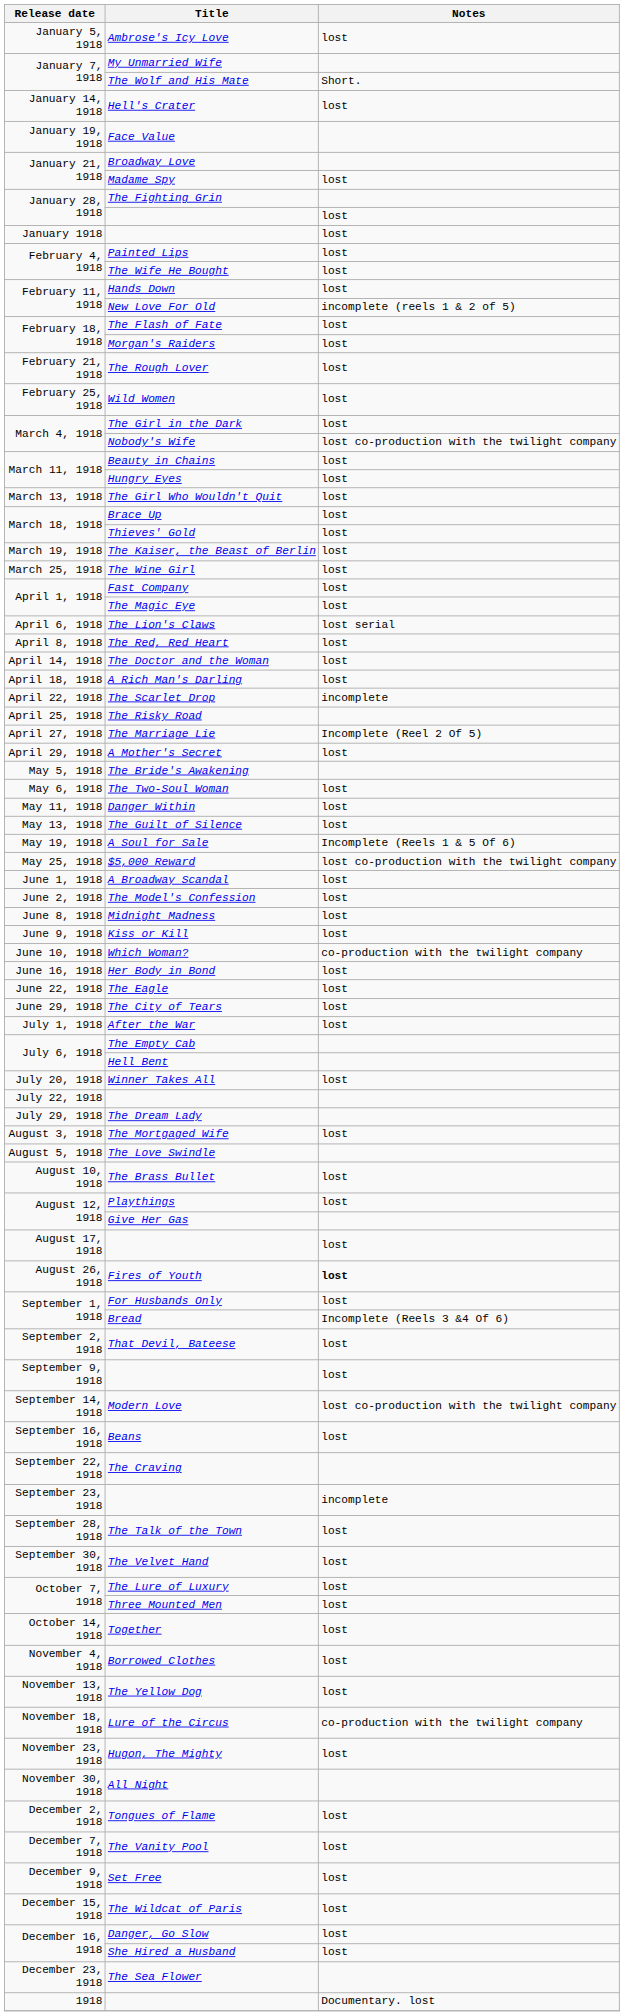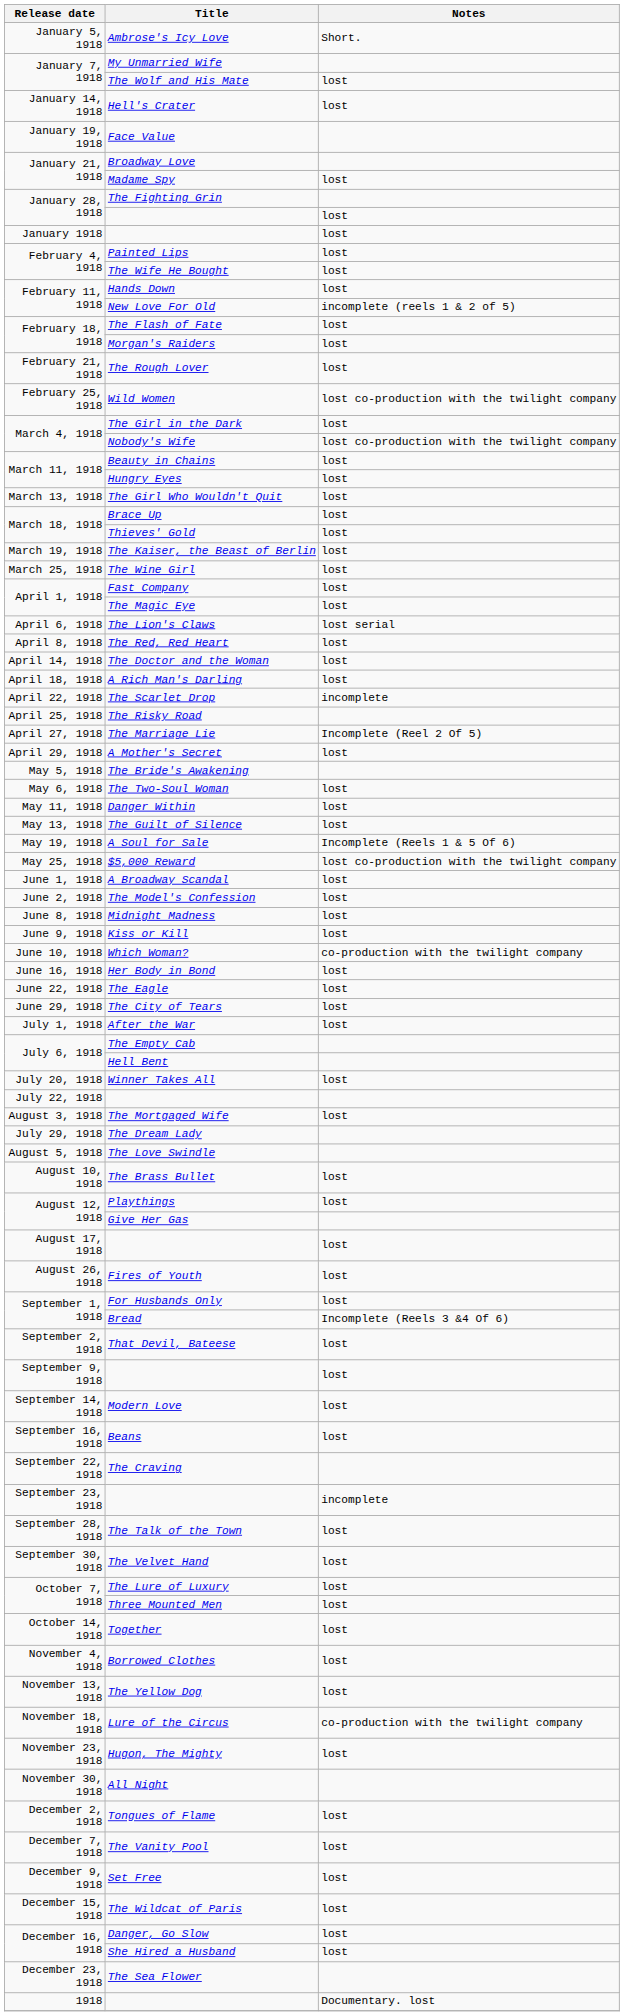 <table class="wikitable sortable">
 <tr>
 <th style="width:111px;">Release date</th>
 <th>Title</th>
 <th>Notes</th>
 </tr>
 <tr>
 <td style="text-align:right;">January 5, 1918</td>
 <td><em><a href='#'>Ambrose's Icy Love</a></em></td>
-<td>lost </td>
+<td>Short.</td>
 </tr>
 <tr>
 <td style="text-align:right;" rowspan="2">January 7, 1918</td>
 <td><em><a href='#'>My Unmarried Wife</a></em></td>
 <td></td>
 </tr>
 <tr>
 <td><em><a href='#'>The Wolf and His Mate</a></em></td>
-<td>Short.</td>
+<td>lost </td>
 </tr>
 <tr>
 <td style="text-align:right;">January 14, 1918</td>
 <td><em><a href='#'>Hell's Crater</a></em></td>
 <td>lost </td>
 </tr>
 <tr>
 <td style="text-align:right;">January 19, 1918</td>
 <td><em><a href='#'>Face Value</a></em></td>
 <td></td>
 </tr>
 <tr>
 <td style="text-align:right;" rowspan="2">January 21, 1918</td>
 <td><em><a href='#'>Broadway Love</a></em></td>
 <td></td>
 </tr>
 <tr>
 <td><em><a href='#'>Madame Spy</a></em></td>
 <td>lost </td>
 </tr>
 <tr>
 <td style="text-align:right;" rowspan="2">January 28, 1918</td>
 <td><em><a href='#'>The Fighting Grin</a></em></td>
 <td></td>
 </tr>
 <tr>
 <td><em></em></td>
 <td>lost </td>
 </tr>
 <tr>
 <td style="text-align:right;">January 1918</td>
 <td><em></em></td>
 <td>lost </td>
 </tr>
 <tr>
 <td style="text-align:right;" rowspan="2">February 4, 1918</td>
 <td><em><a href='#'>Painted Lips</a></em></td>
 <td>lost</td>
 </tr>
 <tr>
 <td><em><a href='#'>The Wife He Bought</a></em></td>
 <td>lost </td>
 </tr>
 <tr>
 <td style="text-align:right;" rowspan="2">February 11, 1918</td>
 <td><em><a href='#'>Hands Down</a></em></td>
 <td>lost </td>
 </tr>
 <tr>
 <td><em><a href='#'>New Love For Old</a></em></td>
 <td>incomplete (reels 1 & 2 of 5) </td>
 </tr>
 <tr>
 <td style="text-align:right;" rowspan="2">February 18, 1918</td>
 <td><em><a href='#'>The Flash of Fate</a></em></td>
 <td>lost </td>
 </tr>
 <tr>
 <td><em><a href='#'>Morgan's Raiders</a></em></td>
 <td>lost </td>
 </tr>
 <tr>
 <td style="text-align:right;">February 21, 1918</td>
 <td><em><a href='#'>The Rough Lover</a></em></td>
 <td>lost </td>
 </tr>
 <tr>
 <td style="text-align:right;">February 25, 1918</td>
 <td><em><a href='#'>Wild Women</a></em></td>
-<td>lost</td>
+<td>lost  co-production with the twilight company</td>
 </tr>
 <tr>
 <td style="text-align:right;" rowspan="2">March 4, 1918</td>
 <td><em><a href='#'>The Girl in the Dark</a></em></td>
 <td>lost </td>
 </tr>
 <tr>
 <td><em><a href='#'>Nobody's Wife</a></em></td>
 <td>lost  co-production with the twilight company</td>
 </tr>
 <tr>
 <td style="text-align:right;" rowspan="2">March 11, 1918</td>
 <td><em><a href='#'>Beauty in Chains</a></em></td>
 <td>lost </td>
 </tr>
 <tr>
 <td><em><a href='#'>Hungry Eyes</a></em></td>
 <td>lost </td>
 </tr>
 <tr>
 <td style="text-align:right;">March 13, 1918</td>
 <td><em><a href='#'>The Girl Who Wouldn't Quit</a></em></td>
 <td>lost </td>
 </tr>
 <tr>
 <td style="text-align:right;" rowspan="2">March 18, 1918</td>
 <td><em><a href='#'>Brace Up</a></em></td>
 <td>lost </td>
 </tr>
 <tr>
 <td><em><a href='#'>Thieves' Gold</a></em></td>
 <td>lost</td>
 </tr>
 <tr>
 <td style="text-align:right;">March 19, 1918</td>
 <td><em><a href='#'>The Kaiser, the Beast of Berlin</a></em></td>
 <td>lost</td>
 </tr>
 <tr>
 <td style="text-align:right;">March 25, 1918</td>
 <td><em><a href='#'>The Wine Girl</a></em></td>
 <td>lost </td>
 </tr>
 <tr>
 <td style="text-align:right;" rowspan="2">April 1, 1918</td>
 <td><em><a href='#'>Fast Company</a></em></td>
 <td>lost </td>
 </tr>
 <tr>
 <td><em><a href='#'>The Magic Eye</a></em></td>
 <td>lost </td>
 </tr>
 <tr>
 <td style="text-align:right;">April 6, 1918</td>
 <td><em><a href='#'>The Lion's Claws</a></em></td>
 <td>lost serial</td>
 </tr>
 <tr>
 <td style="text-align:right;">April 8, 1918</td>
 <td><em><a href='#'>The Red, Red Heart</a></em></td>
 <td>lost </td>
 </tr>
 <tr>
 <td style="text-align:right;">April 14, 1918</td>
 <td><em><a href='#'>The Doctor and the Woman</a></em></td>
 <td>lost </td>
 </tr>
 <tr>
 <td style="text-align:right;">April 18, 1918</td>
 <td><em><a href='#'>A Rich Man's Darling</a></em></td>
 <td>lost </td>
 </tr>
 <tr>
 <td style="text-align:right;">April 22, 1918</td>
 <td><em><a href='#'>The Scarlet Drop</a></em></td>
 <td>incomplete</td>
 </tr>
 <tr>
 <td style="text-align:right;">April 25, 1918</td>
 <td><em><a href='#'>The Risky Road</a></em></td>
 <td></td>
 </tr>
 <tr>
 <td style="text-align:right;">April 27, 1918</td>
 <td><em><a href='#'>The Marriage Lie</a></em></td>
 <td>Incomplete (Reel 2 Of 5) </td>
 </tr>
 <tr>
 <td style="text-align:right;">April 29, 1918</td>
 <td><em><a href='#'>A Mother's Secret</a></em></td>
 <td>lost </td>
 </tr>
 <tr>
 <td style="text-align:right;">May 5, 1918</td>
 <td><em><a href='#'>The Bride's Awakening</a></em></td>
 <td></td>
 </tr>
 <tr>
 <td style="text-align:right;">May 6, 1918</td>
 <td><em><a href='#'>The Two-Soul Woman</a></em></td>
 <td>lost </td>
 </tr>
 <tr>
 <td style="text-align:right;">May 11, 1918</td>
 <td><em><a href='#'>Danger Within</a></em></td>
 <td>lost </td>
 </tr>
 <tr>
 <td style="text-align:right;">May 13, 1918</td>
 <td><em><a href='#'>The Guilt of Silence</a></em></td>
 <td>lost </td>
 </tr>
 <tr>
 <td style="text-align:right;">May 19, 1918</td>
 <td><em><a href='#'>A Soul for Sale</a></em></td>
 <td>Incomplete (Reels 1 & 5 Of 6) </td>
 </tr>
 <tr>
 <td style="text-align:right;">May 25, 1918</td>
 <td><em><a href='#'>$5,000 Reward</a></em></td>
 <td>lost  co-production with the twilight company</td>
 </tr>
 <tr>
 <td style="text-align:right;">June 1, 1918</td>
 <td><em><a href='#'>A Broadway Scandal</a></em></td>
 <td>lost </td>
 </tr>
 <tr>
 <td style="text-align:right;">June 2, 1918</td>
 <td><em><a href='#'>The Model's Confession</a></em></td>
 <td>lost</td>
 </tr>
 <tr>
 <td style="text-align:right;">June 8, 1918</td>
 <td><em><a href='#'>Midnight Madness</a></em></td>
 <td>lost </td>
 </tr>
 <tr>
 <td style="text-align:right;">June 9, 1918</td>
 <td><em><a href='#'>Kiss or Kill</a></em></td>
 <td>lost</td>
 </tr>
 <tr>
 <td style="text-align:right;">June 10, 1918</td>
 <td><em><a href='#'>Which Woman?</a></em></td>
 <td>co-production with the twilight company</td>
 </tr>
 <tr>
 <td style="text-align:right;">June 16, 1918</td>
 <td><em><a href='#'>Her Body in Bond</a></em></td>
 <td>lost </td>
 </tr>
 <tr>
 <td style="text-align:right;">June 22, 1918</td>
 <td><em><a href='#'>The Eagle</a></em></td>
 <td>lost </td>
 </tr>
 <tr>
 <td style="text-align:right;">June 29, 1918</td>
 <td><em><a href='#'>The City of Tears</a></em></td>
 <td>lost </td>
 </tr>
 <tr>
 <td style="text-align:right;">July 1, 1918</td>
 <td><em><a href='#'>After the War</a></em></td>
 <td>lost </td>
 </tr>
 <tr>
 <td style="text-align:right;" rowspan="2">July 6, 1918</td>
 <td><em><a href='#'>The Empty Cab</a></em></td>
 <td></td>
 </tr>
 <tr>
 <td><em><a href='#'>Hell Bent</a></em></td>
 <td></td>
 </tr>
 <tr>
 <td style="text-align:right;">July 20, 1918</td>
 <td><em><a href='#'>Winner Takes All</a></em></td>
 <td>lost </td>
 </tr>
 <tr>
 <td style="text-align:right;">July 22, 1918</td>
 <td><em></em></td>
 <td></td>
 </tr>
 <tr>
+<td style="text-align:right;">August 3, 1918</td>
+<td><em><a href='#'>The Mortgaged Wife </a></em></td>
+<td>lost</td>
+</tr>
+<tr>
 <td style="text-align:right;">July 29, 1918</td>
 <td><em><a href='#'>The Dream Lady</a></em></td>
 <td></td>
-</tr>
-<tr>
-<td style="text-align:right;">August 3, 1918</td>
-<td><em><a href='#'>The Mortgaged Wife </a></em></td>
-<td>lost</td>
 </tr>
 <tr>
 <td style="text-align:right;">August 5, 1918</td>
 <td><em><a href='#'>The Love Swindle</a></em></td>
 <td></td>
 </tr>
 <tr>
 <td style="text-align:right;">August 10, 1918</td>
 <td><em><a href='#'>The Brass Bullet</a></em></td>
 <td>lost</td>
 </tr>
 <tr>
 <td style="text-align:right;" rowspan="2">August 12, 1918</td>
 <td><em><a href='#'>Playthings</a></em></td>
 <td>lost </td>
 </tr>
 <tr>
 <td><em><a href='#'>Give Her Gas</a></em></td>
 <td></td>
 </tr>
 <tr>
 <td style="text-align:right;">August 17, 1918</td>
 <td><em></em></td>
 <td>lost </td>
 </tr>
 <tr>
 <td style="text-align:right;">August 26, 1918</td>
 <td><em><a href='#'>Fires of Youth</a></em></td>
-<td><strong>lost </strong></td>
+<td>lost </td>
 </tr>
 <tr>
 <td style="text-align:right;" rowspan="2">September 1, 1918</td>
 <td><em><a href='#'>For Husbands Only</a></em></td>
 <td>lost </td>
 </tr>
 <tr>
 <td><em><a href='#'>Bread</a></em></td>
 <td>Incomplete (Reels 3 &4 Of 6)</td>
 </tr>
 <tr>
 <td style="text-align:right;">September 2, 1918</td>
 <td><em><a href='#'>That Devil, Bateese</a></em></td>
 <td>lost </td>
 </tr>
 <tr>
 <td style="text-align:right;">September 9, 1918</td>
 <td><em></em></td>
 <td>lost </td>
 </tr>
 <tr>
 <td style="text-align:right;">September 14, 1918</td>
 <td><em><a href='#'>Modern Love</a></em></td>
-<td>lost  co-production with the twilight company</td>
+<td>lost</td>
 </tr>
 <tr>
 <td style="text-align:right;">September 16, 1918</td>
 <td><em><a href='#'>Beans</a></em></td>
 <td>lost </td>
 </tr>
 <tr>
 <td style="text-align:right;">September 22, 1918</td>
 <td><em><a href='#'>The Craving</a></em></td>
 <td></td>
 </tr>
 <tr>
 <td style="text-align:right;">September 23, 1918</td>
 <td><em></em></td>
 <td>incomplete </td>
 </tr>
 <tr>
 <td style="text-align:right;">September 28, 1918</td>
 <td><em><a href='#'>The Talk of the Town</a></em></td>
 <td>lost</td>
 </tr>
 <tr>
 <td style="text-align:right;">September 30, 1918</td>
 <td><em><a href='#'>The Velvet Hand</a></em></td>
 <td>lost </td>
 </tr>
 <tr>
 <td style="text-align:right;" rowspan="2">October 7, 1918</td>
 <td><em><a href='#'>The Lure of Luxury</a></em></td>
 <td>lost </td>
 </tr>
 <tr>
 <td><em><a href='#'>Three Mounted Men</a></em></td>
 <td>lost </td>
 </tr>
 <tr>
 <td style="text-align:right;">October 14, 1918</td>
 <td><em><a href='#'>Together</a></em></td>
 <td>lost </td>
 </tr>
 <tr>
 <td style="text-align:right;">November 4, 1918</td>
 <td><em><a href='#'>Borrowed Clothes</a></em></td>
 <td>lost </td>
 </tr>
 <tr>
 <td style="text-align:right;">November 13, 1918</td>
 <td><em><a href='#'>The Yellow Dog</a></em></td>
 <td>lost </td>
 </tr>
 <tr>
 <td style="text-align:right;">November 18, 1918</td>
 <td><em><a href='#'>Lure of the Circus</a></em></td>
 <td>co-production with the twilight company</td>
 </tr>
 <tr>
 <td style="text-align:right;">November 23, 1918</td>
 <td><em><a href='#'>Hugon, The Mighty</a></em></td>
 <td>lost </td>
 </tr>
 <tr>
 <td style="text-align:right;">November 30, 1918</td>
 <td><em><a href='#'>All Night</a></em></td>
 <td></td>
 </tr>
 <tr>
 <td style="text-align:right;">December 2, 1918</td>
 <td><em><a href='#'>Tongues of Flame</a></em></td>
 <td>lost </td>
 </tr>
 <tr>
 <td style="text-align:right;">December 7, 1918</td>
 <td><em><a href='#'>The Vanity Pool</a></em></td>
 <td>lost</td>
 </tr>
 <tr>
 <td style="text-align:right;">December 9, 1918</td>
 <td><em><a href='#'>Set Free</a></em></td>
 <td>lost </td>
 </tr>
 <tr>
 <td style="text-align:right;">December 15, 1918</td>
 <td><em><a href='#'>The Wildcat of Paris</a></em></td>
 <td>lost</td>
 </tr>
 <tr>
 <td style="text-align:right;" rowspan="2">December 16, 1918</td>
 <td><em><a href='#'>Danger, Go Slow</a></em></td>
 <td>lost</td>
 </tr>
 <tr>
 <td><em><a href='#'>She Hired a Husband</a></em></td>
 <td>lost </td>
 </tr>
 <tr>
 <td style="text-align:right;">December 23, 1918</td>
 <td><em><a href='#'>The Sea Flower</a></em></td>
 <td></td>
 </tr>
 <tr>
 <td style="text-align:right;">1918</td>
 <td><em></em></td>
 <td>Documentary. lost </td>
 </tr>
 <tr>
 </tr>
 </table>
